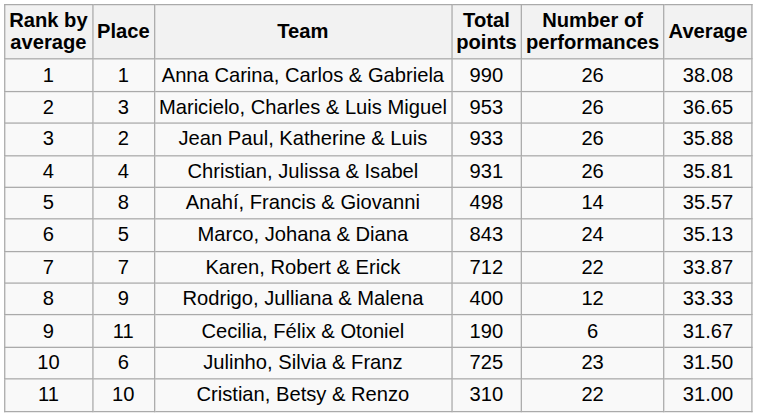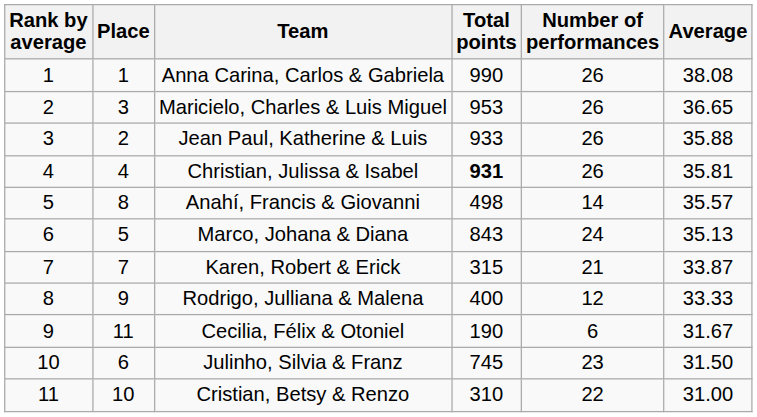 <table class="wikitable sortable" style="margin:auto; text-align:center; white-space:nowrap">
 <tr>
 <th>Rank by<br>average</th>
 <th>Place</th>
 <th>Team</th>
 <th>Total<br>points</th>
 <th>Number of<br>performances</th>
 <th>Average</th>
 </tr>
 <tr>
 <td>1</td>
 <td>1</td>
 <td>Anna Carina, Carlos & Gabriela</td>
 <td>990</td>
 <td>26</td>
 <td>38.08</td>
 </tr>
 <tr>
 <td>2</td>
 <td>3</td>
 <td>Maricielo, Charles & Luis Miguel</td>
 <td>953</td>
 <td>26</td>
 <td>36.65</td>
 </tr>
 <tr>
 <td>3</td>
 <td>2</td>
 <td>Jean Paul, Katherine & Luis</td>
 <td>933</td>
 <td>26</td>
 <td>35.88</td>
 </tr>
 <tr>
 <td>4</td>
 <td>4</td>
 <td>Christian, Julissa & Isabel</td>
-<td>931</td>
+<td><strong>931</strong></td>
 <td>26</td>
 <td>35.81</td>
 </tr>
 <tr>
 <td>5</td>
 <td>8</td>
 <td>Anahí, Francis & Giovanni</td>
 <td>498</td>
 <td>14</td>
 <td>35.57</td>
 </tr>
 <tr>
 <td>6</td>
 <td>5</td>
 <td>Marco, Johana & Diana</td>
 <td>843</td>
 <td>24</td>
 <td>35.13</td>
 </tr>
 <tr>
 <td>7</td>
 <td>7</td>
 <td>Karen, Robert & Erick</td>
-<td>712</td>
-<td>22</td>
+<td>315</td>
+<td>21</td>
 <td>33.87</td>
 </tr>
 <tr>
 <td>8</td>
 <td>9</td>
 <td>Rodrigo, Julliana & Malena</td>
 <td>400</td>
 <td>12</td>
 <td>33.33</td>
 </tr>
 <tr>
 <td>9</td>
 <td>11</td>
 <td>Cecilia, Félix & Otoniel</td>
 <td>190</td>
 <td>6</td>
 <td>31.67</td>
 </tr>
 <tr>
 <td>10</td>
 <td>6</td>
 <td>Julinho, Silvia & Franz</td>
-<td>725</td>
+<td>745</td>
 <td>23</td>
 <td>31.50</td>
 </tr>
 <tr>
 <td>11</td>
 <td>10</td>
 <td>Cristian, Betsy & Renzo</td>
 <td>310</td>
 <td>22</td>
 <td>31.00</td>
 </tr>
 </table>
